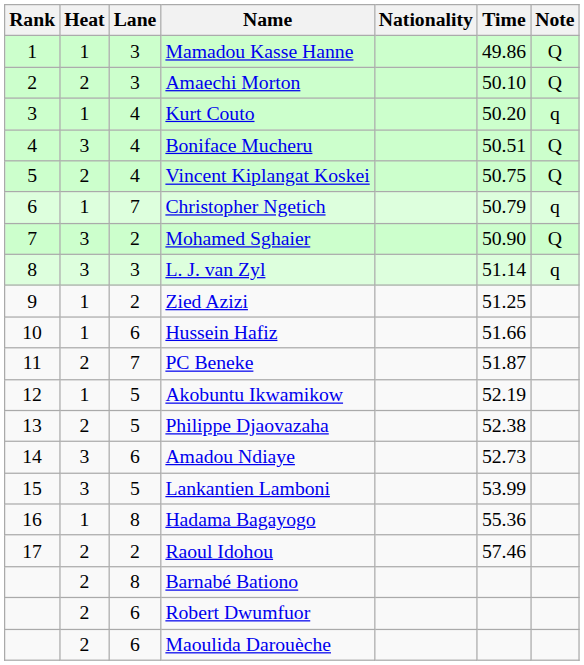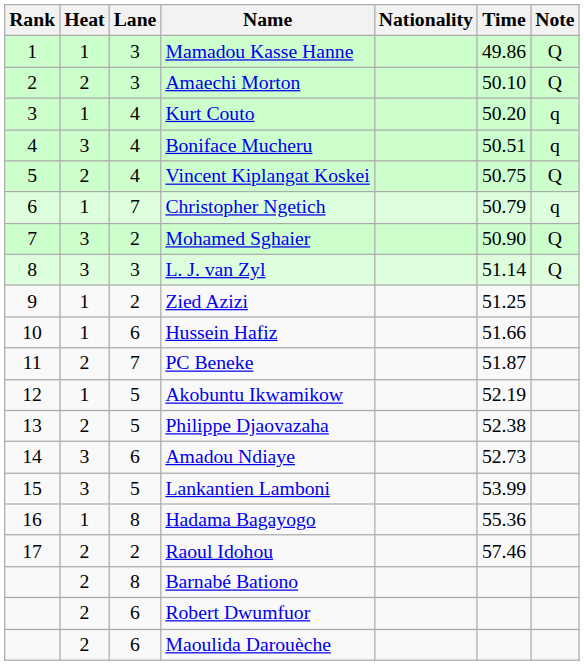 <table class="wikitable sortable" style="text-align:center">
 <tr>
 <th>Rank</th>
 <th>Heat</th>
 <th>Lane</th>
 <th>Name</th>
 <th>Nationality</th>
 <th>Time</th>
 <th>Note</th>
 </tr>
 <tr bgcolor=ccffcc>
 <td>1</td>
 <td>1</td>
 <td>3</td>
 <td align="left"><a href='#'>Mamadou Kasse Hanne</a></td>
 <td align=left></td>
 <td>49.86</td>
 <td>Q</td>
 </tr>
 <tr bgcolor=ccffcc>
 <td>2</td>
 <td>2</td>
 <td>3</td>
 <td align="left"><a href='#'>Amaechi Morton</a></td>
 <td align=left></td>
 <td>50.10</td>
 <td>Q</td>
 </tr>
 <tr bgcolor=ccffcc>
 <td>3</td>
 <td>1</td>
 <td>4</td>
 <td align="left"><a href='#'>Kurt Couto</a></td>
 <td align=left></td>
 <td>50.20</td>
 <td>q</td>
 </tr>
 <tr bgcolor=ccffcc>
 <td>4</td>
 <td>3</td>
 <td>4</td>
 <td align="left"><a href='#'>Boniface Mucheru</a></td>
 <td align=left></td>
 <td>50.51</td>
-<td>Q</td>
+<td>q</td>
 </tr>
 <tr bgcolor=ccffcc>
 <td>5</td>
 <td>2</td>
 <td>4</td>
 <td align="left"><a href='#'>Vincent Kiplangat Koskei</a></td>
 <td align=left></td>
 <td>50.75</td>
 <td>Q</td>
 </tr>
 <tr bgcolor=ddffdd>
 <td>6</td>
 <td>1</td>
 <td>7</td>
 <td align="left"><a href='#'>Christopher Ngetich</a></td>
 <td align=left></td>
 <td>50.79</td>
 <td>q</td>
 </tr>
 <tr bgcolor=ccffcc>
 <td>7</td>
 <td>3</td>
 <td>2</td>
 <td align="left"><a href='#'>Mohamed Sghaier</a></td>
 <td align=left></td>
 <td>50.90</td>
 <td>Q</td>
 </tr>
 <tr bgcolor=ddffdd>
 <td>8</td>
 <td>3</td>
 <td>3</td>
 <td align="left"><a href='#'>L. J. van Zyl</a></td>
 <td align=left></td>
 <td>51.14</td>
-<td>q</td>
+<td>Q</td>
 </tr>
 <tr>
 <td>9</td>
 <td>1</td>
 <td>2</td>
 <td align="left"><a href='#'>Zied Azizi</a></td>
 <td align=left></td>
 <td>51.25</td>
 <td></td>
 </tr>
 <tr>
 <td>10</td>
 <td>1</td>
 <td>6</td>
 <td align="left"><a href='#'>Hussein Hafiz</a></td>
 <td align=left></td>
 <td>51.66</td>
 <td></td>
 </tr>
 <tr>
 <td>11</td>
 <td>2</td>
 <td>7</td>
 <td align="left"><a href='#'>PC Beneke</a></td>
 <td align=left></td>
 <td>51.87</td>
 <td></td>
 </tr>
 <tr>
 <td>12</td>
 <td>1</td>
 <td>5</td>
 <td align="left"><a href='#'>Akobuntu Ikwamikow</a></td>
 <td align=left></td>
 <td>52.19</td>
 <td></td>
 </tr>
 <tr>
 <td>13</td>
 <td>2</td>
 <td>5</td>
 <td align="left"><a href='#'>Philippe Djaovazaha</a></td>
 <td align=left></td>
 <td>52.38</td>
 <td></td>
 </tr>
 <tr>
 <td>14</td>
 <td>3</td>
 <td>6</td>
 <td align="left"><a href='#'>Amadou Ndiaye</a></td>
 <td align=left></td>
 <td>52.73</td>
 <td></td>
 </tr>
 <tr>
 <td>15</td>
 <td>3</td>
 <td>5</td>
 <td align="left"><a href='#'>Lankantien Lamboni</a></td>
 <td align=left></td>
 <td>53.99</td>
 <td></td>
 </tr>
 <tr>
 <td>16</td>
 <td>1</td>
 <td>8</td>
 <td align="left"><a href='#'>Hadama Bagayogo</a></td>
 <td align=left></td>
 <td>55.36</td>
 <td></td>
 </tr>
 <tr>
 <td>17</td>
 <td>2</td>
 <td>2</td>
 <td align="left"><a href='#'>Raoul Idohou</a></td>
 <td align=left></td>
 <td>57.46</td>
 <td></td>
 </tr>
 <tr>
 <td></td>
 <td>2</td>
 <td>8</td>
 <td align="left"><a href='#'>Barnabé Bationo</a></td>
 <td align=left></td>
 <td></td>
 <td></td>
 </tr>
 <tr>
 <td></td>
 <td>2</td>
 <td>6</td>
 <td align="left"><a href='#'>Robert Dwumfuor</a></td>
 <td align=left></td>
 <td></td>
 <td></td>
 </tr>
 <tr>
 <td></td>
 <td>2</td>
 <td>6</td>
 <td align="left"><a href='#'>Maoulida Darouèche</a></td>
 <td align=left></td>
 <td></td>
 <td></td>
 </tr>
 </table>
